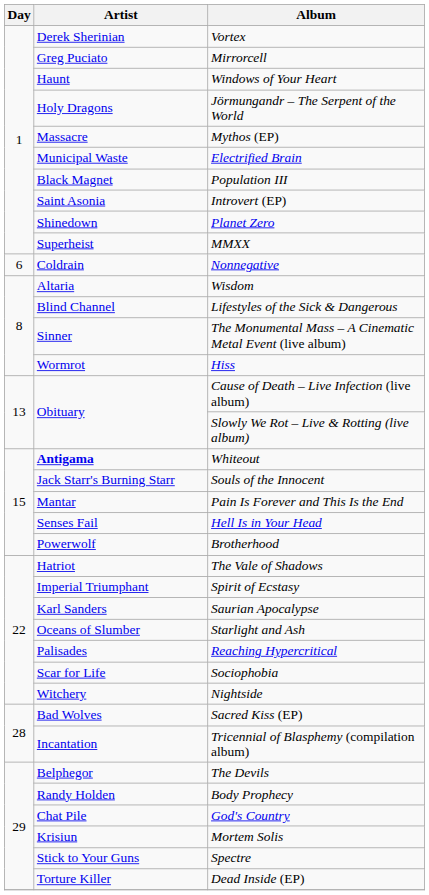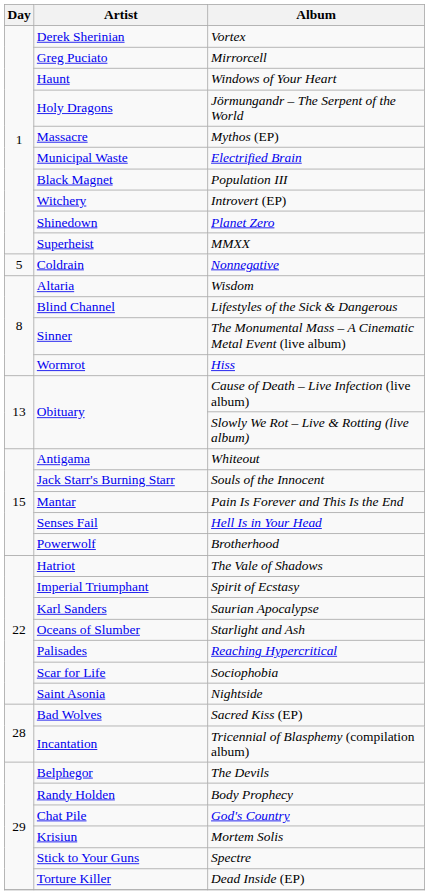 <table class="wikitable" id="table_July">
 <tr>
 <th style="width:20px;">Day</th>
 <th style="width:200px;">Artist</th>
 <th style="width:250px;">Album</th>
 </tr>
 <tr>
 <td style="text-align:center;" rowspan="10">1</td>
 <td><a href='#'>Derek Sherinian</a></td>
 <td><em>Vortex</em></td>
 </tr>
 <tr>
 <td><a href='#'>Greg Puciato</a></td>
 <td><em>Mirrorcell</em></td>
 </tr>
 <tr>
 <td><a href='#'>Haunt</a></td>
 <td><em>Windows of Your Heart</em></td>
 </tr>
 <tr>
 <td><a href='#'>Holy Dragons</a></td>
 <td><em>Jörmungandr – The Serpent of the World</em></td>
 </tr>
 <tr>
 <td><a href='#'>Massacre</a></td>
 <td><em>Mythos</em> (EP)</td>
 </tr>
 <tr>
 <td><a href='#'>Municipal Waste</a></td>
 <td><em><a href='#'>Electrified Brain</a></em></td>
 </tr>
 <tr>
 <td><a href='#'>Black Magnet</a></td>
 <td><em>Population III</em></td>
 </tr>
 <tr>
-<td><a href='#'>Saint Asonia</a></td>
+<td><a href='#'>Witchery</a></td>
 <td><em>Introvert</em> (EP)</td>
 </tr>
 <tr>
 <td><a href='#'>Shinedown</a></td>
 <td><em><a href='#'>Planet Zero</a></em></td>
 </tr>
 <tr>
 <td><a href='#'>Superheist</a></td>
 <td><em>MMXX</em></td>
 </tr>
 <tr>
-<td style="text-align:center;">6</td>
+<td style="text-align:center;">5</td>
 <td><a href='#'>Coldrain</a></td>
 <td><em><a href='#'>Nonnegative</a></em></td>
 </tr>
 <tr>
 <td style="text-align:center;" rowspan="4">8</td>
 <td><a href='#'>Altaria</a></td>
 <td><em>Wisdom</em></td>
 </tr>
 <tr>
 <td><a href='#'>Blind Channel</a></td>
 <td><em>Lifestyles of the Sick & Dangerous</em></td>
 </tr>
 <tr>
 <td><a href='#'>Sinner</a></td>
 <td><em>The Monumental Mass – A Cinematic Metal Event</em> (live album)</td>
 </tr>
 <tr>
 <td><a href='#'>Wormrot</a></td>
 <td><em><a href='#'>Hiss</a></em></td>
 </tr>
 <tr>
 <td style="text-align:center;" rowspan="2">13</td>
 <td rowspan="2"><a href='#'>Obituary</a></td>
 <td><em>Cause of Death – Live Infection</em> (live album)</td>
 </tr>
 <tr>
 <td><em>Slowly We Rot – Live & Rotting (live album)</em></td>
 </tr>
 <tr>
 <td style="text-align:center;" rowspan="5">15</td>
-<td><strong><a href='#'>Antigama</a></strong></td>
+<td><a href='#'>Antigama</a></td>
 <td><em>Whiteout</em></td>
 </tr>
 <tr>
 <td><a href='#'>Jack Starr's Burning Starr</a></td>
 <td><em>Souls of the Innocent</em></td>
 </tr>
 <tr>
 <td><a href='#'>Mantar</a></td>
 <td><em>Pain Is Forever and This Is the End</em></td>
 </tr>
 <tr>
 <td><a href='#'>Senses Fail</a></td>
 <td><em><a href='#'>Hell Is in Your Head</a></em></td>
 </tr>
 <tr>
 <td><a href='#'>Powerwolf</a></td>
 <td><em>Brotherhood</em></td>
 </tr>
 <tr>
 <td style="text-align:center;" rowspan="7">22</td>
 <td><a href='#'>Hatriot</a></td>
 <td><em>The Vale of Shadows</em></td>
 </tr>
 <tr>
 <td><a href='#'>Imperial Triumphant</a></td>
 <td><em>Spirit of Ecstasy</em></td>
 </tr>
 <tr>
 <td><a href='#'>Karl Sanders</a></td>
 <td><em>Saurian Apocalypse</em></td>
 </tr>
 <tr>
 <td><a href='#'>Oceans of Slumber</a></td>
 <td><em>Starlight and Ash</em></td>
 </tr>
 <tr>
 <td><a href='#'>Palisades</a></td>
 <td><em><a href='#'>Reaching Hypercritical</a></em></td>
 </tr>
 <tr>
 <td><a href='#'>Scar for Life</a></td>
 <td><em>Sociophobia</em></td>
 </tr>
 <tr>
-<td><a href='#'>Witchery</a></td>
+<td><a href='#'>Saint Asonia</a></td>
 <td><em>Nightside</em></td>
 </tr>
 <tr>
 <td style="text-align:center;" rowspan="2">28</td>
 <td><a href='#'>Bad Wolves</a></td>
 <td><em>Sacred Kiss</em> (EP)</td>
 </tr>
 <tr>
 <td><a href='#'>Incantation</a></td>
 <td><em>Tricennial of Blasphemy</em> (compilation album)</td>
 </tr>
 <tr>
 <td style="text-align:center;" rowspan="6">29</td>
 <td><a href='#'>Belphegor</a></td>
 <td><em>The Devils</em></td>
 </tr>
 <tr>
 <td><a href='#'>Randy Holden</a></td>
 <td><em>Body Prophecy</em></td>
 </tr>
 <tr>
 <td><a href='#'>Chat Pile</a></td>
 <td><em><a href='#'>God's Country</a></em></td>
 </tr>
 <tr>
 <td><a href='#'>Krisiun</a></td>
 <td><em>Mortem Solis</em></td>
 </tr>
 <tr>
 <td><a href='#'>Stick to Your Guns</a></td>
 <td><em>Spectre</em></td>
 </tr>
 <tr>
 <td><a href='#'>Torture Killer</a></td>
 <td><em>Dead Inside</em> (EP)</td>
 </tr>
 <tr>
 </tr>
 </table>
